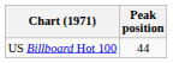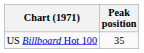 <table class="wikitable sortable">
 <tr>
 <th>Chart (1971)</th>
 <th>Peak<br>position</th>
 </tr>
 <tr>
 <td align="left">US <a href='#'><em>Billboard</em> Hot 100</a></td>
-<td align="center">44</td>
+<td align="center">35</td>
 </tr>
 </table>
